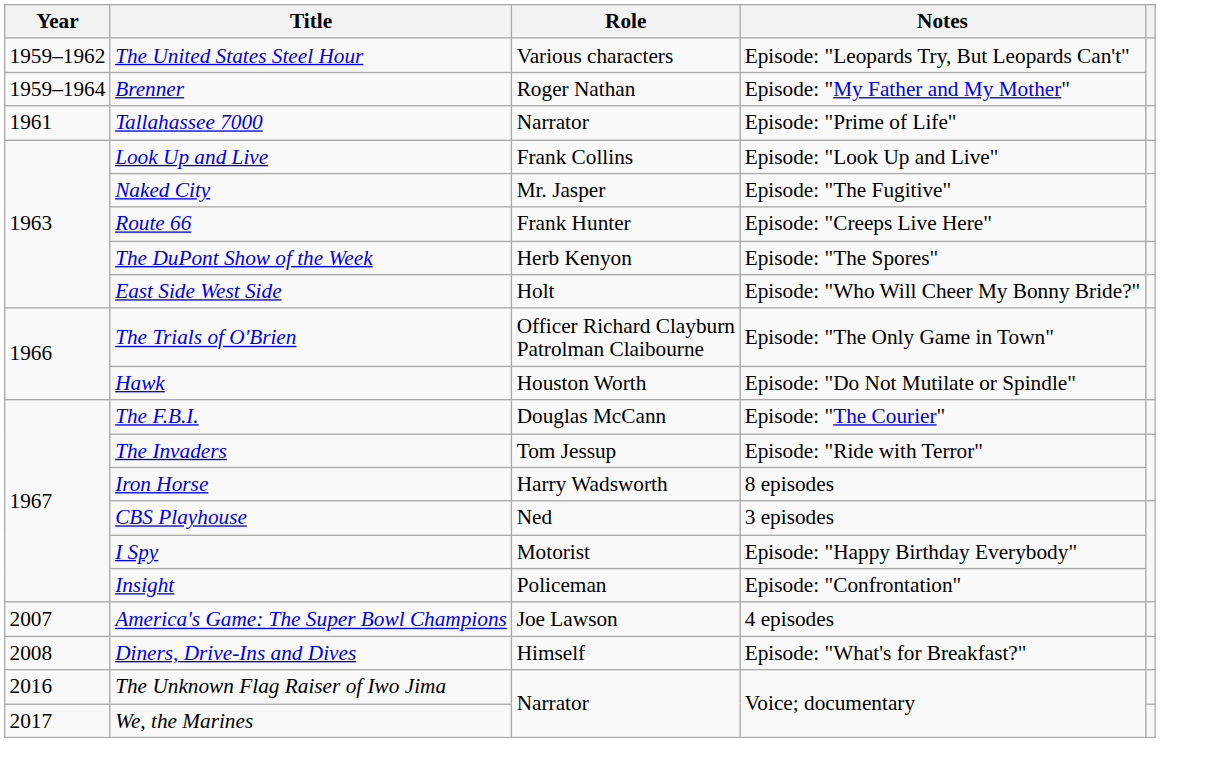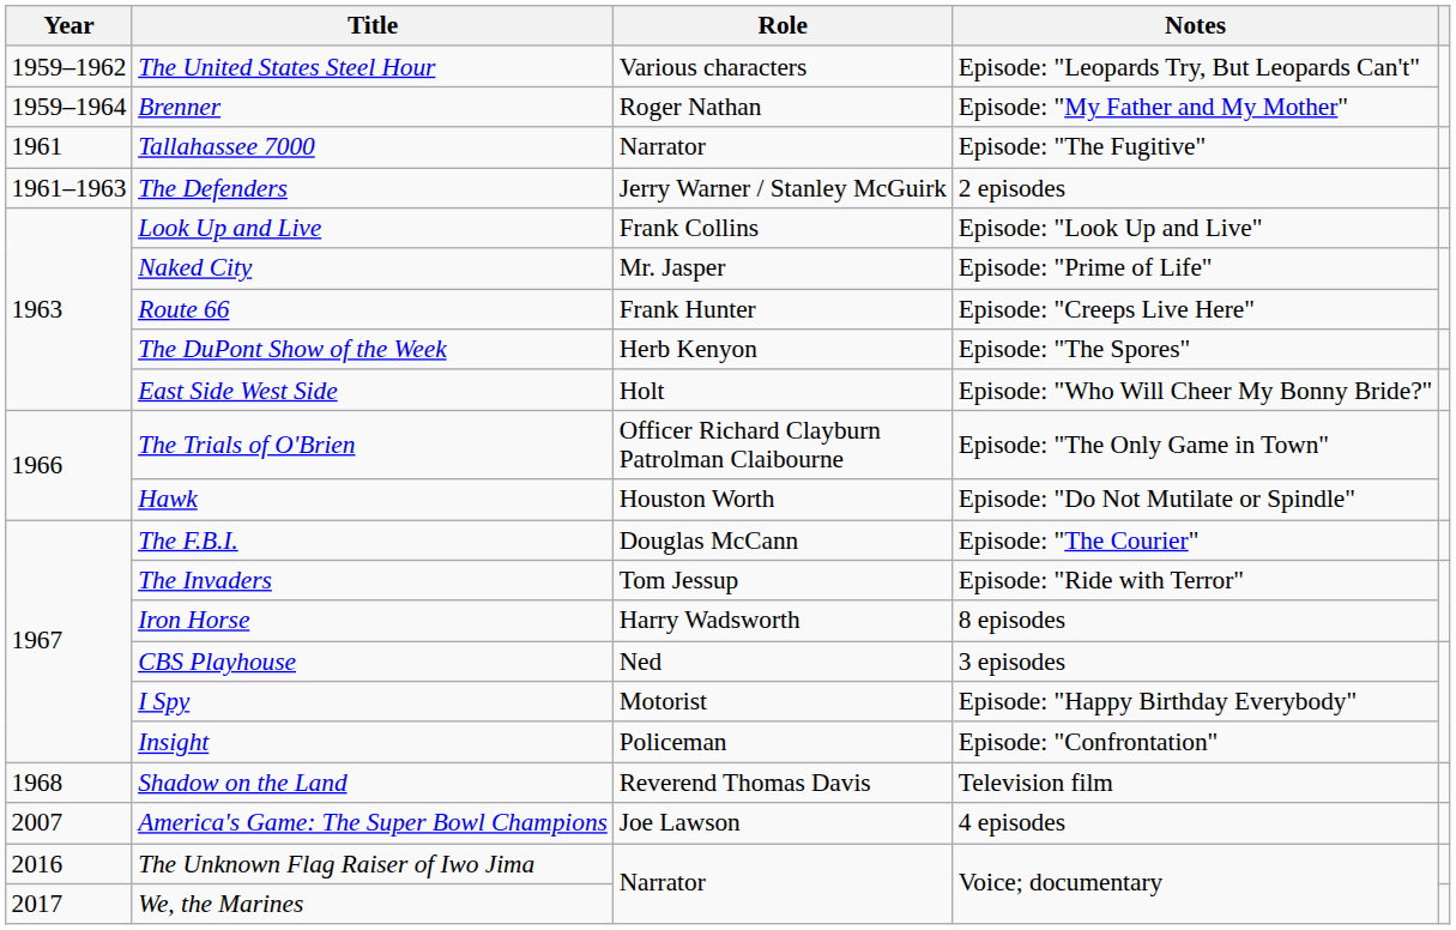 <table class="wikitable sortable">
 <tr>
 <th>Year</th>
 <th>Title</th>
 <th>Role</th>
 <th class="unsortable">Notes</th>
 <th class="unsortable"></th>
 </tr>
 <tr>
 <td>1959–1962</td>
 <td><em><a href='#'>The United States Steel Hour</a></em></td>
 <td>Various characters</td>
 <td>Episode: "Leopards Try, But Leopards Can't"</td>
 <td rowspan="2"></td>
 </tr>
 <tr>
 <td>1959–1964</td>
 <td><em><a href='#'>Brenner</a></em></td>
 <td>Roger Nathan</td>
 <td>Episode: "<a href='#'>My Father and My Mother</a>"</td>
 </tr>
 <tr>
 <td>1961</td>
 <td><em><a href='#'>Tallahassee 7000</a></em></td>
 <td>Narrator</td>
-<td>Episode: "Prime of Life"</td>
+<td>Episode: "The Fugitive"</td>
+<td></td>
+</tr>
+<tr>
+<td>1961–1963</td>
+<td><em><a href='#'>The Defenders</a></em></td>
+<td>Jerry Warner / Stanley McGuirk</td>
+<td>2 episodes</td>
 <td></td>
 </tr>
 <tr>
 <td rowspan="5">1963</td>
 <td><em><a href='#'>Look Up and Live</a></em></td>
 <td>Frank Collins</td>
 <td>Episode: "Look Up and Live"</td>
 <td></td>
 </tr>
 <tr>
 <td><em><a href='#'>Naked City</a></em></td>
 <td>Mr. Jasper</td>
-<td>Episode: "The Fugitive"</td>
+<td>Episode: "Prime of Life"</td>
 <td rowspan="2"></td>
 </tr>
 <tr>
 <td><em><a href='#'>Route 66</a></em></td>
 <td>Frank Hunter</td>
 <td>Episode: "Creeps Live Here"</td>
 </tr>
 <tr>
 <td><em><a href='#'>The DuPont Show of the Week</a></em></td>
 <td>Herb Kenyon</td>
 <td>Episode: "The Spores"</td>
 <td></td>
 </tr>
 <tr>
 <td><em><a href='#'>East Side West Side</a></em></td>
 <td>Holt</td>
 <td>Episode: "Who Will Cheer My Bonny Bride?"</td>
 <td></td>
 </tr>
 <tr>
 <td rowspan="2">1966</td>
 <td><em><a href='#'>The Trials of O'Brien</a></em></td>
 <td>Officer Richard Clayburn <br> Patrolman Claibourne</td>
 <td>Episode: "The Only Game in Town"</td>
 <td rowspan="2"></td>
 </tr>
 <tr>
 <td><em><a href='#'>Hawk</a></em></td>
 <td>Houston Worth</td>
 <td>Episode: "Do Not Mutilate or Spindle"</td>
 </tr>
 <tr>
 <td rowspan="6">1967</td>
 <td><em><a href='#'>The F.B.I.</a></em></td>
 <td>Douglas McCann</td>
 <td>Episode: "<a href='#'>The Courier</a>"</td>
 <td></td>
 </tr>
 <tr>
 <td><em><a href='#'>The Invaders</a></em></td>
 <td>Tom Jessup</td>
 <td>Episode: "Ride with Terror"</td>
 <td rowspan="2"></td>
 </tr>
 <tr>
 <td><em><a href='#'>Iron Horse</a></em></td>
 <td>Harry Wadsworth</td>
 <td>8 episodes</td>
 </tr>
 <tr>
 <td><em><a href='#'>CBS Playhouse</a></em></td>
 <td>Ned</td>
 <td>3 episodes</td>
 <td rowspan="3"></td>
 </tr>
 <tr>
 <td><em><a href='#'>I Spy</a></em></td>
 <td>Motorist</td>
 <td>Episode: "Happy Birthday Everybody"</td>
 </tr>
 <tr>
 <td><em><a href='#'>Insight</a></em></td>
 <td>Policeman</td>
 <td>Episode: "Confrontation"</td>
 </tr>
 <tr>
+<td>1968</td>
+<td><em><a href='#'>Shadow on the Land</a></em></td>
+<td>Reverend Thomas Davis</td>
+<td>Television film</td>
+<td></td>
+</tr>
+<tr>
 <td>2007</td>
 <td><em><a href='#'>America's Game: The Super Bowl Champions</a></em></td>
 <td>Joe Lawson</td>
 <td>4 episodes</td>
-<td></td>
-</tr>
-<tr>
-<td>2008</td>
-<td><em><a href='#'>Diners, Drive-Ins and Dives</a></em></td>
-<td>Himself</td>
-<td>Episode: "What's for Breakfast?"</td>
 <td></td>
 </tr>
 <tr>
 <td>2016</td>
 <td><em>The Unknown Flag Raiser of Iwo Jima</em></td>
 <td rowspan="2">Narrator</td>
 <td rowspan="2">Voice; documentary</td>
 <td></td>
 </tr>
 <tr>
 <td>2017</td>
 <td><em>We, the Marines</em></td>
 <td></td>
 </tr>
 </table>
